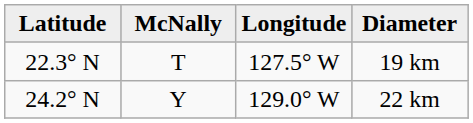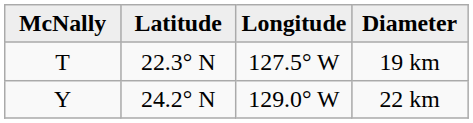 <table class="wikitable">
 <tr>
+<th width="25%" style="background:#eeeeee;">McNally</th>
 <th width="25%" style="background:#eeeeee;">Latitude</th>
-<th width="25%" style="background:#eeeeee;">McNally</th>
 <th width="25%" style="background:#eeeeee;">Longitude</th>
 <th width="25%" style="background:#eeeeee;">Diameter</th>
 </tr>
 <tr>
+<td align="center">T</td>
 <td align="center">22.3° N</td>
-<td align="center">T</td>
 <td align="center">127.5° W</td>
 <td align="center">19 km</td>
 </tr>
 <tr>
+<td align="center">Y</td>
 <td align="center">24.2° N</td>
-<td align="center">Y</td>
 <td align="center">129.0° W</td>
 <td align="center">22 km</td>
 </tr>
 </table>
